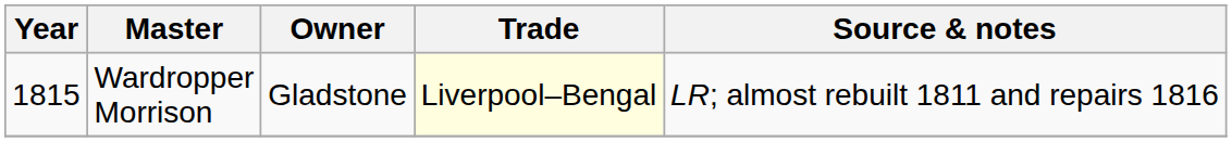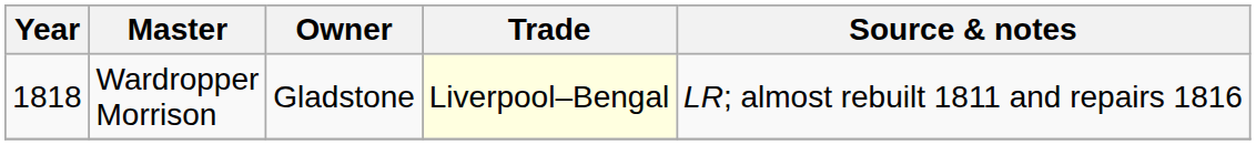 <table class=" wikitable">
 <tr>
 <th>Year</th>
 <th>Master</th>
 <th>Owner</th>
 <th>Trade</th>
 <th>Source & notes</th>
 </tr>
 <tr>
-<td>1815</td>
+<td>1818</td>
 <td>Wardropper<br>Morrison</td>
 <td>Gladstone</td>
 <td style="background: lightyellow;">Liverpool–Bengal</td>
 <td><em>LR</em>; almost rebuilt 1811 and repairs 1816</td>
 </tr>
 <tr>
 </tr>
 </table>
